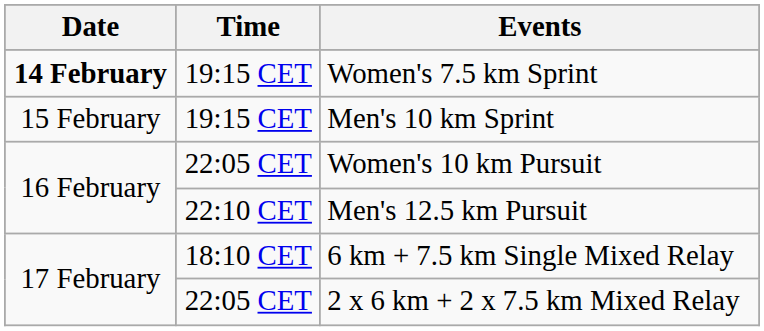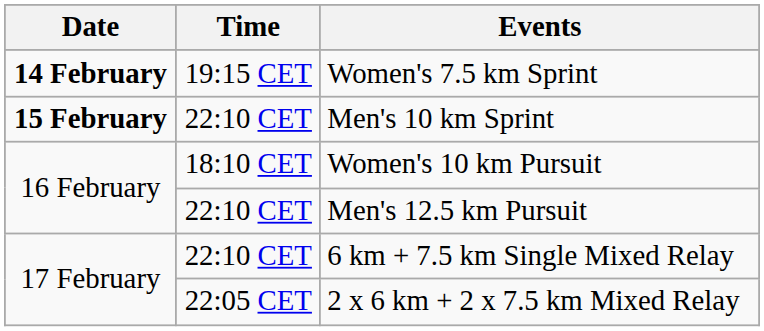 <table class="wikitable" style="text-align: center" width="420">
 <tr>
 <th>Date</th>
 <th>Time</th>
 <th>Events</th>
 </tr>
 <tr>
 <td><strong>14 February</strong></td>
 <td>19:15 <a href='#'>CET</a></td>
 <td style="text-align: left">Women's 7.5 km Sprint</td>
 </tr>
 <tr>
-<td>15 February</td>
-<td>19:15 <a href='#'>CET</a></td>
+<td><strong>15 February</strong></td>
+<td>22:10 <a href='#'>CET</a></td>
 <td style="text-align: left">Men's 10 km Sprint</td>
 </tr>
 <tr>
 <td rowspan=2>16 February</td>
-<td>22:05 <a href='#'>CET</a></td>
+<td>18:10 <a href='#'>CET</a></td>
 <td style="text-align: left">Women's 10 km Pursuit</td>
 </tr>
 <tr>
 <td>22:10 <a href='#'>CET</a></td>
 <td style="text-align: left">Men's 12.5 km Pursuit</td>
 </tr>
 <tr>
 <td rowspan=2>17 February</td>
-<td>18:10 <a href='#'>CET</a></td>
+<td>22:10 <a href='#'>CET</a></td>
 <td style="text-align: left">6 km + 7.5 km Single Mixed Relay</td>
 </tr>
 <tr>
 <td>22:05 <a href='#'>CET</a></td>
 <td style="text-align: left">2 x 6 km + 2 x 7.5 km Mixed Relay</td>
 </tr>
 </table>
